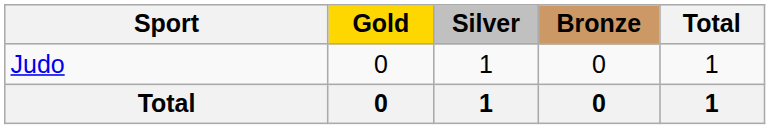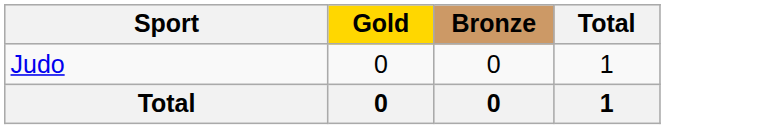 <table class="wikitable sortable" style="text-align:center;">
 <tr>
 <th width=200>Sport</th>
 <td bgcolor=gold width=60><strong>Gold</strong></td>
-<td bgcolor=silver width=60><strong>Silver</strong></td>
 <td bgcolor=#cc9966 width=70><strong>Bronze</strong></td>
 <th width=60>Total</th>
 </tr>
 <tr>
 <td align=left> <a href='#'>Judo</a></td>
 <td>0</td>
-<td>1</td>
 <td>0</td>
 <td>1</td>
 </tr>
 <tr>
 <th>Total</th>
 <th>0</th>
-<th>1</th>
 <th>0</th>
 <th>1</th>
 </tr>
 </table>
